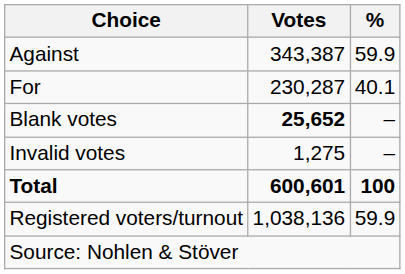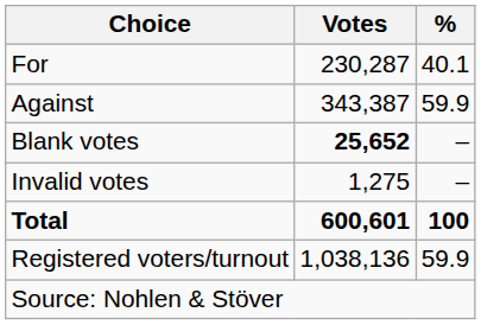 <table class=wikitable style=text-align:right>
 <tr>
 <th>Choice</th>
 <th>Votes</th>
 <th>%</th>
 </tr>
 <tr>
+<td align=left>For</td>
+<td>230,287</td>
+<td>40.1</td>
+</tr>
+<tr>
 <td align=left>Against</td>
 <td>343,387</td>
 <td>59.9</td>
-</tr>
-<tr>
-<td align=left>For</td>
-<td>230,287</td>
-<td>40.1</td>
 </tr>
 <tr>
 <td align=left>Blank votes</td>
 <td><strong>25,652</strong></td>
 <td>–</td>
 </tr>
 <tr>
 <td align=left>Invalid votes</td>
 <td>1,275</td>
 <td>–</td>
 </tr>
 <tr>
 <td align=left><strong>Total</strong></td>
 <td><strong>600,601</strong></td>
 <td><strong>100</strong></td>
 </tr>
 <tr>
 <td align=left>Registered voters/turnout</td>
 <td>1,038,136</td>
 <td>59.9</td>
 </tr>
 <tr>
 <td align=left colspan=3>Source: Nohlen & Stöver</td>
 </tr>
 </table>
